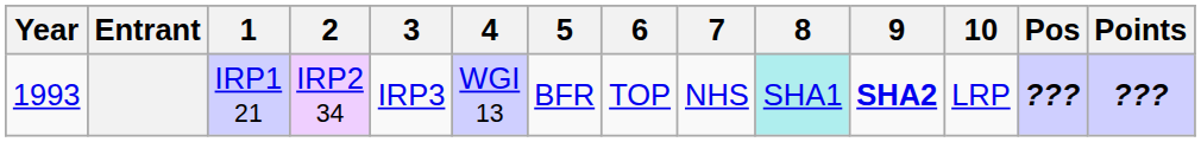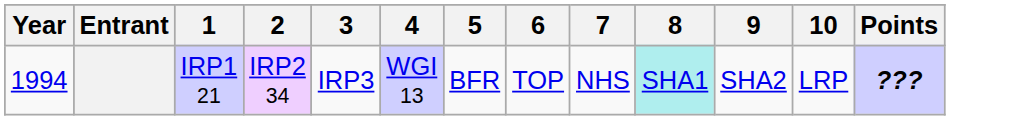 <table class="wikitable" style="text-align:center; font-size:90%">
 <tr>
 <th>Year</th>
 <th>Entrant</th>
 <th>1</th>
 <th>2</th>
 <th>3</th>
 <th>4</th>
 <th>5</th>
 <th>6</th>
 <th>7</th>
 <th>8</th>
 <th>9</th>
 <th>10</th>
-<th>Pos</th>
 <th>Points</th>
 </tr>
 <tr>
-<td><a href='#'>1993</a></td>
+<td><a href='#'>1994</a></td>
 <th></th>
 <td style="background-color:#CFCFFF"><a href='#'>IRP1</a><br><small>21</small></td>
 <td style="background-color:#EFCFFF"><a href='#'>IRP2</a><br><small>34</small></td>
 <td><a href='#'>IRP3</a></td>
 <td style="background-color:#CFCFFF"><a href='#'>WGI</a><br><small>13</small></td>
 <td><a href='#'>BFR</a></td>
 <td><a href='#'>TOP</a></td>
 <td><a href='#'>NHS</a></td>
 <td style="background: paleturquoise;"><a href='#'>SHA1</a></td>
-<td><strong><a href='#'>SHA2</a></strong></td>
+<td><a href='#'>SHA2</a></td>
 <td><a href='#'>LRP</a></td>
-<td style="background-color:#CFCFFF"><strong><em>???</em></strong></td>
 <td style="background-color:#CFCFFF"><strong><em>???</em></strong></td>
 </tr>
 </table>
